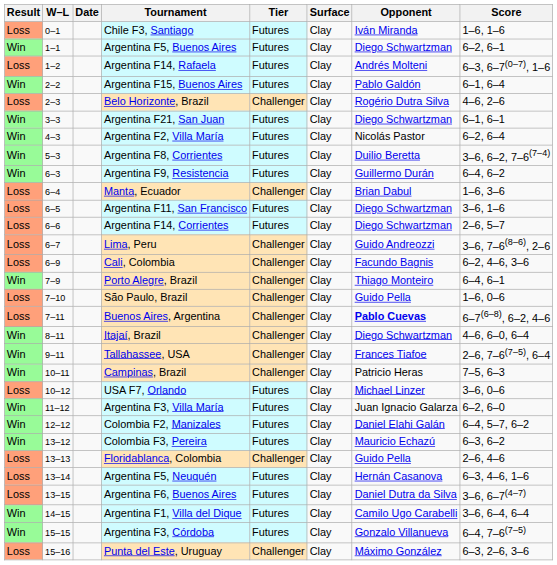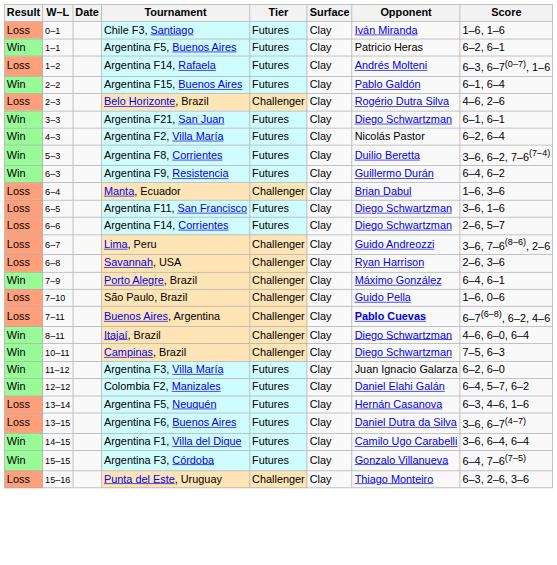 <table class="sortable wikitable">
 <tr>
 <th>Result</th>
 <th class="unsortable">W–L</th>
 <th>Date</th>
 <th>Tournament</th>
 <th>Tier</th>
 <th>Surface</th>
 <th>Opponent</th>
 <th class="unsortable">Score</th>
 </tr>
 <tr>
 <td bgcolor=FFA07A>Loss</td>
 <td><small>0–1</small></td>
 <td></td>
 <td style="background:#cffcff;">Chile F3, <a href='#'>Santiago</a></td>
 <td style="background:#cffcff;">Futures</td>
 <td>Clay</td>
 <td> <a href='#'>Iván Miranda</a></td>
 <td>1–6, 1–6</td>
 </tr>
 <tr>
 <td bgcolor=98fb98>Win</td>
 <td><small>1–1</small></td>
 <td></td>
 <td style="background:#cffcff;">Argentina F5, <a href='#'>Buenos Aires</a></td>
 <td style="background:#cffcff;">Futures</td>
 <td>Clay</td>
-<td> <a href='#'>Diego Schwartzman</a></td>
+<td> Patricio Heras</td>
 <td>6–2, 6–1</td>
 </tr>
 <tr>
 <td bgcolor=FFA07A>Loss</td>
 <td><small>1–2</small></td>
 <td></td>
 <td style="background:#cffcff;">Argentina F14, <a href='#'>Rafaela</a></td>
 <td style="background:#cffcff;">Futures</td>
 <td>Clay</td>
 <td> <a href='#'>Andrés Molteni</a></td>
 <td>6–3, 6–7<sup>(0–7)</sup>, 1–6</td>
 </tr>
 <tr>
 <td bgcolor=98fb98>Win</td>
 <td><small>2–2</small></td>
 <td></td>
 <td style="background:#cffcff;">Argentina F15, <a href='#'>Buenos Aires</a></td>
 <td style="background:#cffcff;">Futures</td>
 <td>Clay</td>
 <td> <a href='#'>Pablo Galdón</a></td>
 <td>6–1, 6–4</td>
 </tr>
 <tr>
 <td bgcolor=FFA07A>Loss</td>
 <td><small>2–3</small></td>
 <td><a href='#'></a></td>
 <td style="background:moccasin;"><a href='#'>Belo Horizonte</a>, Brazil</td>
 <td style="background:moccasin;">Challenger</td>
 <td>Clay</td>
 <td> <a href='#'>Rogério Dutra Silva</a></td>
 <td>4–6, 2–6</td>
 </tr>
 <tr>
 <td bgcolor=98fb98>Win</td>
 <td><small>3–3</small></td>
 <td></td>
 <td style="background:#cffcff;">Argentina F21, <a href='#'>San Juan</a></td>
 <td style="background:#cffcff;">Futures</td>
 <td>Clay</td>
 <td> <a href='#'>Diego Schwartzman</a></td>
 <td>6–1, 6–1</td>
 </tr>
 <tr>
 <td bgcolor=98fb98>Win</td>
 <td><small>4–3</small></td>
 <td></td>
 <td style="background:#cffcff;">Argentina F2, <a href='#'>Villa María</a></td>
 <td style="background:#cffcff;">Futures</td>
 <td>Clay</td>
 <td> Nicolás Pastor</td>
 <td>6–2, 6–4</td>
 </tr>
 <tr>
 <td bgcolor=98fb98>Win</td>
 <td><small>5–3</small></td>
 <td></td>
 <td style="background:#cffcff;">Argentina F8, <a href='#'>Corrientes</a></td>
 <td style="background:#cffcff;">Futures</td>
 <td>Clay</td>
 <td> <a href='#'>Duilio Beretta</a></td>
 <td>3–6, 6–2, 7–6<sup>(7–4)</sup></td>
 </tr>
 <tr>
 <td bgcolor=98fb98>Win</td>
 <td><small>6–3</small></td>
 <td></td>
 <td style="background:#cffcff;">Argentina F9, <a href='#'>Resistencia</a></td>
 <td style="background:#cffcff;">Futures</td>
 <td>Clay</td>
 <td> <a href='#'>Guillermo Durán</a></td>
 <td>6–4, 6–2</td>
 </tr>
 <tr>
 <td bgcolor=FFA07A>Loss</td>
 <td><small>6–4</small></td>
 <td><a href='#'></a></td>
 <td style="background:moccasin;"><a href='#'>Manta</a>, Ecuador</td>
 <td style="background:moccasin;">Challenger</td>
 <td>Clay</td>
 <td> <a href='#'>Brian Dabul</a></td>
 <td>1–6, 3–6</td>
 </tr>
 <tr>
 <td bgcolor=FFA07A>Loss</td>
 <td><small>6–5</small></td>
 <td></td>
 <td style="background:#cffcff;">Argentina F11, <a href='#'>San Francisco</a></td>
 <td style="background:#cffcff;">Futures</td>
 <td>Clay</td>
 <td> <a href='#'>Diego Schwartzman</a></td>
 <td>3–6, 1–6</td>
 </tr>
 <tr>
 <td bgcolor=FFA07A>Loss</td>
 <td><small>6–6</small></td>
 <td></td>
 <td style="background:#cffcff;">Argentina F14, <a href='#'>Corrientes</a></td>
 <td style="background:#cffcff;">Futures</td>
 <td>Clay</td>
 <td> <a href='#'>Diego Schwartzman</a></td>
 <td>2–6, 5–7</td>
 </tr>
 <tr>
 <td bgcolor=FFA07A>Loss</td>
 <td><small>6–7</small></td>
 <td><a href='#'></a></td>
 <td style="background:moccasin;"><a href='#'>Lima</a>, Peru</td>
 <td style="background:moccasin;">Challenger</td>
 <td>Clay</td>
 <td> <a href='#'>Guido Andreozzi</a></td>
 <td>3–6, 7–6<sup>(8–6)</sup>, 2–6</td>
 </tr>
 <tr>
 <td bgcolor=FFA07A>Loss</td>
-<td><small>6–9</small></td>
+<td><small>6–8</small></td>
 <td><a href='#'></a></td>
-<td style="background:moccasin;"><a href='#'>Cali</a>, Colombia</td>
+<td style="background:moccasin;"><a href='#'>Savannah</a>, USA</td>
 <td style="background:moccasin;">Challenger</td>
 <td>Clay</td>
-<td> <a href='#'>Facundo Bagnis</a></td>
-<td>6–2, 4–6, 3–6</td>
+<td> <a href='#'>Ryan Harrison</a></td>
+<td>2–6, 3–6</td>
 </tr>
 <tr>
 <td bgcolor=98fb98>Win</td>
 <td><small>7–9</small></td>
 <td><a href='#'></a></td>
 <td style="background:moccasin;"><a href='#'>Porto Alegre</a>, Brazil</td>
 <td style="background:moccasin;">Challenger</td>
 <td>Clay</td>
-<td> <a href='#'>Thiago Monteiro</a></td>
+<td> <a href='#'>Máximo González</a></td>
 <td>6–4, 6–1</td>
 </tr>
 <tr>
 <td bgcolor=FFA07A>Loss</td>
 <td><small>7–10</small></td>
 <td><a href='#'></a></td>
 <td style="background:moccasin;">São Paulo, Brazil</td>
 <td style="background:moccasin;">Challenger</td>
 <td>Clay</td>
 <td> <a href='#'>Guido Pella</a></td>
 <td>1–6, 0–6</td>
 </tr>
 <tr>
 <td bgcolor=FFA07A>Loss</td>
 <td><small>7–11</small></td>
 <td><a href='#'></a></td>
 <td style="background:moccasin;"><a href='#'>Buenos Aires</a>, Argentina</td>
 <td style="background:moccasin;">Challenger</td>
 <td>Clay</td>
 <td><strong> <a href='#'>Pablo Cuevas</a></strong></td>
 <td>6–7<sup>(6–8)</sup>, 6–2, 4–6</td>
 </tr>
 <tr>
 <td bgcolor=98fb98>Win</td>
 <td><small>8–11</small></td>
 <td><a href='#'></a></td>
 <td style="background:moccasin;"><a href='#'>Itajaí</a>, Brazil</td>
 <td style="background:moccasin;">Challenger</td>
 <td>Clay</td>
 <td> <a href='#'>Diego Schwartzman</a></td>
 <td>4–6, 6–0, 6–4</td>
 </tr>
 <tr>
 <td bgcolor=98fb98>Win</td>
-<td><small>9–11</small></td>
-<td><a href='#'></a></td>
-<td style="background:moccasin;"><a href='#'>Tallahassee</a>, USA</td>
-<td style="background:moccasin;">Challenger</td>
-<td>Clay</td>
-<td> <a href='#'>Frances Tiafoe</a></td>
-<td>2–6, 7–6<sup>(7–5)</sup>, 6–4</td>
-</tr>
-<tr>
-<td bgcolor=98fb98>Win</td>
 <td><small>10–11</small></td>
 <td><a href='#'></a></td>
 <td style="background:moccasin;"><a href='#'>Campinas</a>, Brazil</td>
 <td style="background:moccasin;">Challenger</td>
 <td>Clay</td>
-<td> Patricio Heras</td>
+<td> <a href='#'>Diego Schwartzman</a></td>
 <td>7–5, 6–3</td>
-</tr>
-<tr>
-<td bgcolor=FFA07A>Loss</td>
-<td><small>10–12</small></td>
-<td></td>
-<td style="background:#cffcff;">USA F7, <a href='#'>Orlando</a></td>
-<td style="background:#cffcff;">Futures</td>
-<td>Clay</td>
-<td> <a href='#'>Michael Linzer</a></td>
-<td>3–6, 0–6</td>
 </tr>
 <tr>
 <td bgcolor=98fb98>Win</td>
 <td><small>11–12</small></td>
 <td></td>
 <td style="background:#cffcff;">Argentina F3, <a href='#'>Villa María</a></td>
 <td style="background:#cffcff;">Futures</td>
 <td>Clay</td>
 <td> Juan Ignacio Galarza</td>
 <td>6–2, 6–0</td>
 </tr>
 <tr>
 <td bgcolor=98fb98>Win</td>
 <td><small>12–12</small></td>
 <td></td>
 <td style="background:#cffcff;">Colombia F2, <a href='#'>Manizales</a></td>
 <td style="background:#cffcff;">Futures</td>
 <td>Clay</td>
 <td> <a href='#'>Daniel Elahi Galán</a></td>
 <td>6–4, 5–7, 6–2</td>
-</tr>
-<tr>
-<td bgcolor=98fb98>Win</td>
-<td><small>13–12</small></td>
-<td></td>
-<td style="background:#cffcff;">Colombia F3, <a href='#'>Pereira</a></td>
-<td style="background:#cffcff;">Futures</td>
-<td>Clay</td>
-<td> <a href='#'>Mauricio Echazú</a></td>
-<td>6–3, 6–2</td>
-</tr>
-<tr>
-<td bgcolor=FFA07A>Loss</td>
-<td><small>13–13</small></td>
-<td><a href='#'></a></td>
-<td style="background:moccasin;"><a href='#'>Floridablanca</a>, Colombia</td>
-<td style="background:moccasin;">Challenger</td>
-<td>Clay</td>
-<td> <a href='#'>Guido Pella</a></td>
-<td>2–6, 4–6</td>
 </tr>
 <tr>
 <td bgcolor=FFA07A>Loss</td>
 <td><small>13–14</small></td>
 <td></td>
 <td style="background:#cffcff;">Argentina F5, <a href='#'>Neuquén</a></td>
 <td style="background:#cffcff;">Futures</td>
 <td>Clay</td>
 <td> <a href='#'>Hernán Casanova</a></td>
 <td>6–3, 4–6, 1–6</td>
 </tr>
 <tr>
 <td bgcolor=FFA07A>Loss</td>
 <td><small>13–15</small></td>
 <td></td>
 <td style="background:#cffcff;">Argentina F6, <a href='#'>Buenos Aires</a></td>
 <td style="background:#cffcff;">Futures</td>
 <td>Clay</td>
 <td> <a href='#'>Daniel Dutra da Silva</a></td>
 <td>3–6, 6–7<sup>(4–7)</sup></td>
 </tr>
 <tr>
 <td bgcolor=98fb98>Win</td>
 <td><small>14–15</small></td>
 <td></td>
 <td style="background:#cffcff;">Argentina F1, <a href='#'>Villa del Dique</a></td>
 <td style="background:#cffcff;">Futures</td>
 <td>Clay</td>
 <td> <a href='#'>Camilo Ugo Carabelli</a></td>
 <td>3–6, 6–4, 6–4</td>
 </tr>
 <tr>
 <td bgcolor=98fb98>Win</td>
 <td><small>15–15</small></td>
 <td></td>
 <td style="background:#cffcff;">Argentina F3, <a href='#'>Córdoba</a></td>
 <td style="background:#cffcff;">Futures</td>
 <td>Clay</td>
 <td> <a href='#'>Gonzalo Villanueva</a></td>
 <td>6–4, 7–6<sup>(7–5)</sup></td>
 </tr>
 <tr>
 <td bgcolor=FFA07A>Loss</td>
 <td><small>15–16</small></td>
 <td><a href='#'></a></td>
 <td style="background:moccasin;"><a href='#'>Punta del Este</a>, Uruguay</td>
 <td style="background:moccasin;">Challenger</td>
 <td>Clay</td>
-<td> <a href='#'>Máximo González</a></td>
+<td> <a href='#'>Thiago Monteiro</a></td>
 <td>6–3, 2–6, 3–6</td>
 </tr>
 </table>
